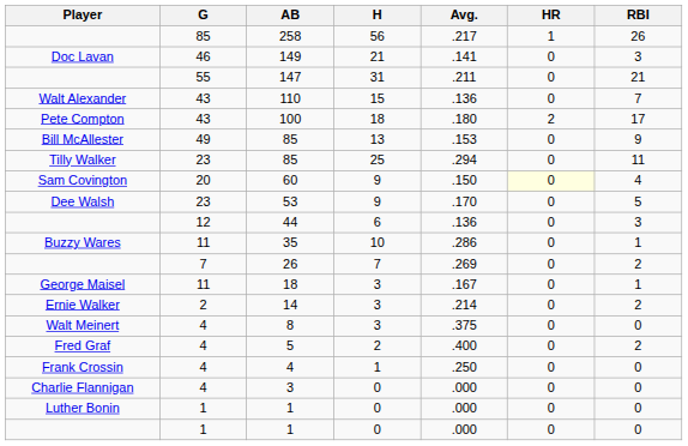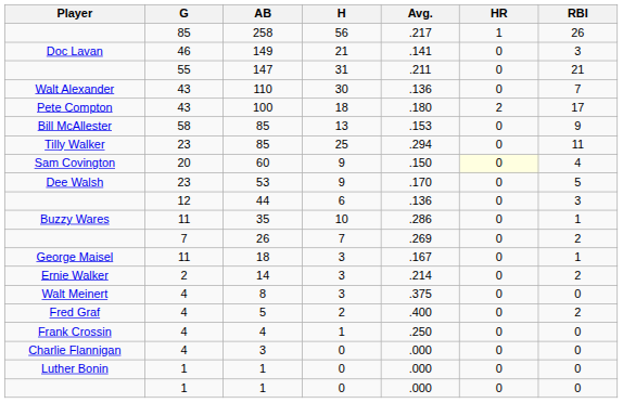 <table class="wikitable sortable">
 <tr>
 <th bgcolor="#DDDDFF" width="16%">Player</th>
 <th bgcolor="#DDDDFF" width="9%">G</th>
 <th bgcolor="#DDDDFF" width="9%">AB</th>
 <th bgcolor="#DDDDFF" width="9%">H</th>
 <th bgcolor="#DDDDFF" width="9%">Avg.</th>
 <th bgcolor="#DDDDFF" width="9%">HR</th>
 <th bgcolor="#DDDDFF" width="9%">RBI</th>
 </tr>
 <tr align="center">
 <td></td>
 <td>85</td>
 <td>258</td>
 <td>56</td>
 <td>.217</td>
 <td>1</td>
 <td>26</td>
 </tr>
 <tr align="center">
 <td><a href='#'>Doc Lavan</a></td>
 <td>46</td>
 <td>149</td>
 <td>21</td>
 <td>.141</td>
 <td>0</td>
 <td>3</td>
 </tr>
 <tr align=center>
 <td></td>
 <td>55</td>
 <td>147</td>
 <td>31</td>
 <td>.211</td>
 <td>0</td>
 <td>21</td>
 </tr>
 <tr align="center">
 <td><a href='#'>Walt Alexander</a></td>
 <td>43</td>
 <td>110</td>
-<td>15</td>
+<td>30</td>
 <td>.136</td>
 <td>0</td>
 <td>7</td>
 </tr>
 <tr align=center>
 <td><a href='#'>Pete Compton</a></td>
 <td>43</td>
 <td>100</td>
 <td>18</td>
 <td>.180</td>
 <td>2</td>
 <td>17</td>
 </tr>
 <tr align=center>
 <td><a href='#'>Bill McAllester</a></td>
-<td>49</td>
+<td>58</td>
 <td>85</td>
 <td>13</td>
 <td>.153</td>
 <td>0</td>
 <td>9</td>
 </tr>
 <tr align=center>
 <td><a href='#'>Tilly Walker</a></td>
 <td>23</td>
 <td>85</td>
 <td>25</td>
 <td>.294</td>
 <td>0</td>
 <td>11</td>
 </tr>
 <tr align=center>
 <td><a href='#'>Sam Covington</a></td>
 <td>20</td>
 <td>60</td>
 <td>9</td>
 <td>.150</td>
 <td style="background: lightyellow;">0</td>
 <td>4</td>
 </tr>
 <tr align=center>
 <td><a href='#'>Dee Walsh</a></td>
 <td>23</td>
 <td>53</td>
 <td>9</td>
 <td>.170</td>
 <td>0</td>
 <td>5</td>
 </tr>
 <tr align=center>
 <td></td>
 <td>12</td>
 <td>44</td>
 <td>6</td>
 <td>.136</td>
 <td>0</td>
 <td>3</td>
 </tr>
 <tr align="center">
 <td><a href='#'>Buzzy Wares</a></td>
 <td>11</td>
 <td>35</td>
 <td>10</td>
 <td>.286</td>
 <td>0</td>
 <td>1</td>
 </tr>
 <tr align=center>
 <td></td>
 <td>7</td>
 <td>26</td>
 <td>7</td>
 <td>.269</td>
 <td>0</td>
 <td>2</td>
 </tr>
 <tr align="center">
 <td><a href='#'>George Maisel</a></td>
 <td>11</td>
 <td>18</td>
 <td>3</td>
 <td>.167</td>
 <td>0</td>
 <td>1</td>
 </tr>
 <tr align=center>
 <td><a href='#'>Ernie Walker</a></td>
 <td>2</td>
 <td>14</td>
 <td>3</td>
 <td>.214</td>
 <td>0</td>
 <td>2</td>
 </tr>
 <tr align=center>
 <td><a href='#'>Walt Meinert</a></td>
 <td>4</td>
 <td>8</td>
 <td>3</td>
 <td>.375</td>
 <td>0</td>
 <td>0</td>
 </tr>
 <tr align=center>
 <td><a href='#'>Fred Graf</a></td>
 <td>4</td>
 <td>5</td>
 <td>2</td>
 <td>.400</td>
 <td>0</td>
 <td>2</td>
 </tr>
 <tr align=center>
 <td><a href='#'>Frank Crossin</a></td>
 <td>4</td>
 <td>4</td>
 <td>1</td>
 <td>.250</td>
 <td>0</td>
 <td>0</td>
 </tr>
 <tr align=center>
 <td><a href='#'>Charlie Flannigan</a></td>
 <td>4</td>
 <td>3</td>
 <td>0</td>
 <td>.000</td>
 <td>0</td>
 <td>0</td>
 </tr>
 <tr align=center>
 <td><a href='#'>Luther Bonin</a></td>
 <td>1</td>
 <td>1</td>
 <td>0</td>
 <td>.000</td>
 <td>0</td>
 <td>0</td>
 </tr>
 <tr align=center>
 <td></td>
 <td>1</td>
 <td>1</td>
 <td>0</td>
 <td>.000</td>
 <td>0</td>
 <td>0</td>
 </tr>
 </table>
